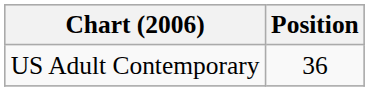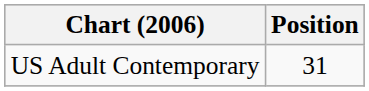 <table class="wikitable ">
 <tr>
 <th>Chart (2006)</th>
 <th>Position</th>
 </tr>
 <tr>
 <td>US Adult Contemporary</td>
-<td style="text-align:center">36</td>
+<td style="text-align:center">31</td>
 </tr>
 </table>
